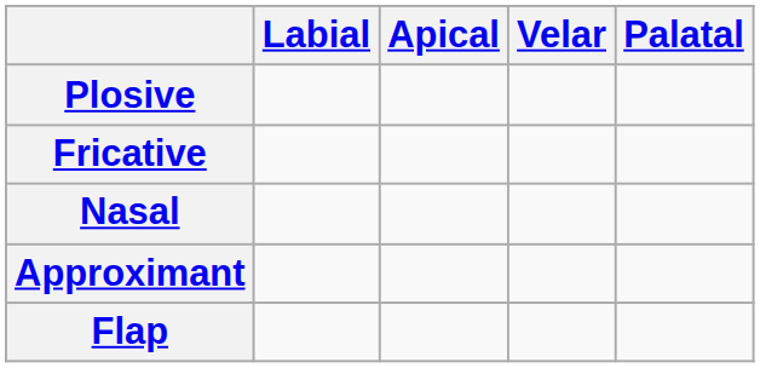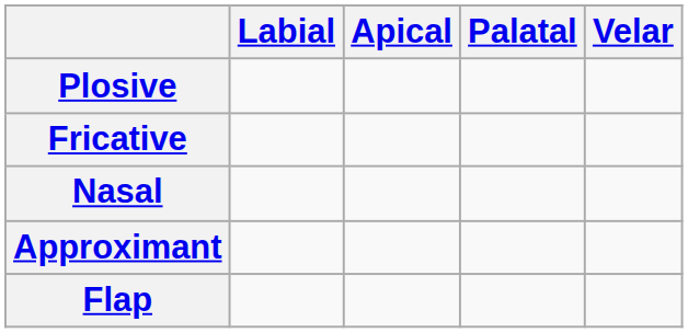 <table class="wikitable">
 <tr>
 <th></th>
 <th><a href='#'>Labial</a></th>
 <th><a href='#'>Apical</a></th>
+<th><a href='#'>Palatal</a></th>
 <th><a href='#'>Velar</a></th>
-<th><a href='#'>Palatal</a></th>
 </tr>
 <tr>
 <th><a href='#'>Plosive</a></th>
 <td align="center"> </td>
 <td align="center"> </td>
+<td></td>
 <td align="center"> </td>
-<td></td>
 </tr>
 <tr>
 <th><a href='#'>Fricative</a></th>
 <td align="center"></td>
 <td align="center"></td>
+<td></td>
 <td align="center"></td>
-<td></td>
 </tr>
 <tr>
 <th><a href='#'>Nasal</a></th>
 <td align="center"></td>
 <td align="center"></td>
+<td></td>
 <td align="center"></td>
-<td></td>
 </tr>
 <tr>
 <th><a href='#'>Approximant</a></th>
 <td align="center"></td>
 <td align="center"></td>
+<td align="center"></td>
 <td></td>
-<td align="center"></td>
 </tr>
 <tr>
 <th><a href='#'>Flap</a></th>
 <td></td>
 <td align="center"></td>
 <td></td>
 <td></td>
 </tr>
 </table>
